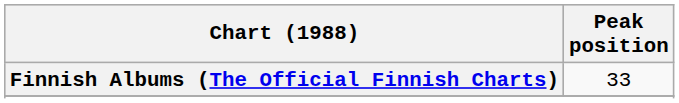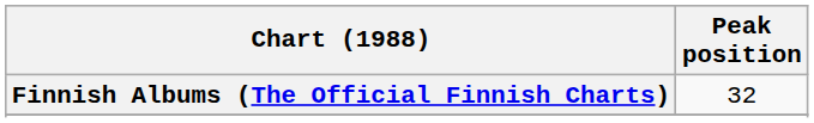 <table class="wikitable sortable plainrowheaders">
 <tr>
 <th>Chart (1988)</th>
 <th>Peak<br>position</th>
 </tr>
 <tr>
 <th scope="row">Finnish Albums (<a href='#'>The Official Finnish Charts</a>)</th>
-<td align="center">33</td>
+<td align="center">32</td>
 </tr>
 <tr>
 </tr>
 <tr>
 </tr>
 <tr>
 </tr>
 <tr>
 </tr>
 </table>
